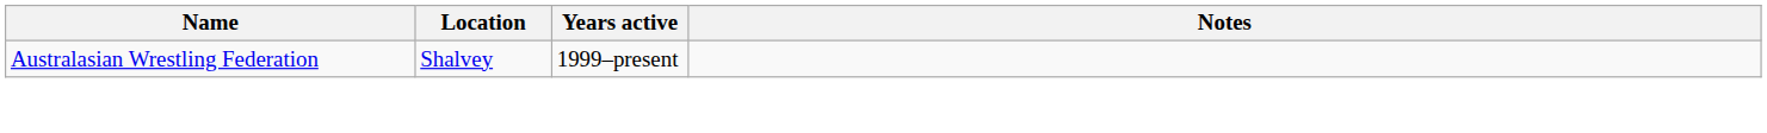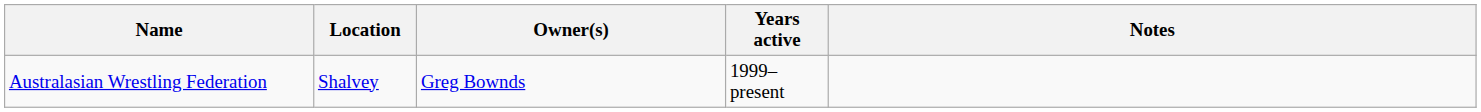 <table class="wikitable" style="text-align: left;">
 <tr>
 <th width="21%">Name</th>
 <th width="7%">Location</th>
+<th width="21%">Owner(s)</th>
 <th width="7%">Years active</th>
 <th width="55%">Notes</th>
 </tr>
 <tr>
 <td><a href='#'>Australasian Wrestling Federation</a></td>
 <td><a href='#'>Shalvey</a></td>
+<td><a href='#'>Greg Bownds</a></td>
 <td>1999–present</td>
 <td></td>
 </tr>
 </table>
